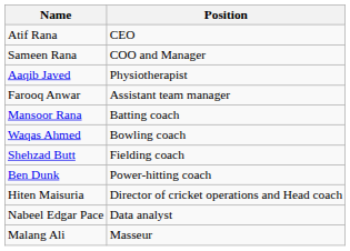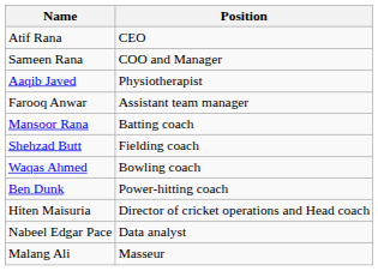 <table class="wikitable">
 <tr>
 <th>Name</th>
 <th>Position</th>
 </tr>
 <tr>
 <td>Atif Rana</td>
 <td>CEO</td>
 </tr>
 <tr>
 <td>Sameen Rana</td>
 <td>COO and Manager</td>
 </tr>
 <tr>
 <td><a href='#'>Aaqib Javed</a></td>
 <td>Physiotherapist</td>
 </tr>
 <tr>
 <td>Farooq Anwar</td>
 <td>Assistant team manager</td>
 </tr>
 <tr>
 <td><a href='#'>Mansoor Rana</a></td>
 <td>Batting coach</td>
 </tr>
 <tr>
+<td><a href='#'>Shehzad Butt</a></td>
+<td>Fielding coach</td>
+</tr>
+<tr>
 <td><a href='#'>Waqas Ahmed</a></td>
 <td>Bowling coach</td>
-</tr>
-<tr>
-<td><a href='#'>Shehzad Butt</a></td>
-<td>Fielding coach</td>
 </tr>
 <tr>
 <td><a href='#'>Ben Dunk</a></td>
 <td>Power-hitting coach</td>
 </tr>
 <tr>
 <td>Hiten Maisuria</td>
 <td>Director of cricket operations and Head coach</td>
 </tr>
 <tr>
 <td>Nabeel Edgar Pace</td>
 <td>Data analyst</td>
 </tr>
 <tr>
 <td>Malang Ali</td>
 <td>Masseur</td>
 </tr>
 </table>
